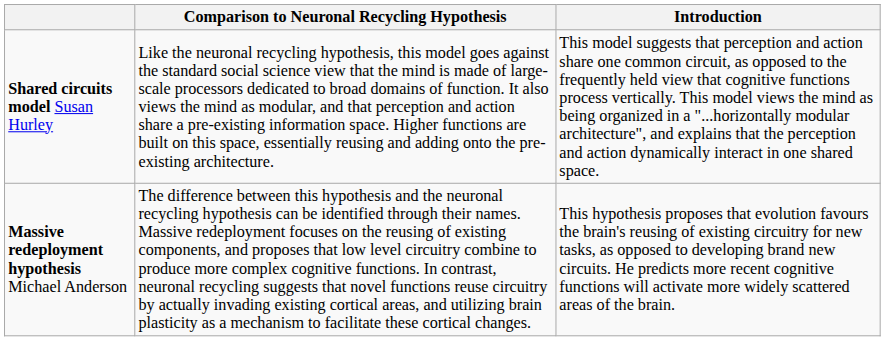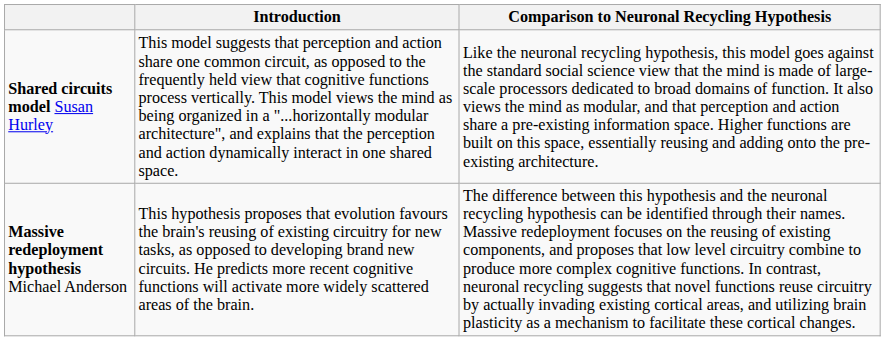 <table class="wikitable">
 <tr>
 <th></th>
+<th>Introduction</th>
 <th>Comparison to Neuronal Recycling Hypothesis</th>
-<th>Introduction</th>
 </tr>
 <tr>
 <td><strong>Shared circuits model</strong> <a href='#'>Susan Hurley</a></td>
+<td>This model suggests that perception and action share one common circuit, as opposed to the frequently held view that cognitive functions process vertically. This model views the mind as being organized in a "...horizontally modular architecture", and explains that the perception and action dynamically interact in one shared space.</td>
 <td>Like the neuronal recycling hypothesis, this model goes against the standard social science view that the mind is made of large-scale processors dedicated to broad domains of function. It also views the mind as modular, and that perception and action share a pre-existing information space. Higher functions are built on this space, essentially reusing and adding onto the pre-existing architecture.</td>
-<td>This model suggests that perception and action share one common circuit, as opposed to the frequently held view that cognitive functions process vertically. This model views the mind as being organized in a "...horizontally modular architecture", and explains that the perception and action dynamically interact in one shared space.</td>
 </tr>
 <tr>
 <td><strong>Massive redeployment hypothesis</strong> Michael Anderson</td>
+<td>This hypothesis proposes that evolution favours the brain's reusing of existing circuitry for new tasks, as opposed to developing brand new circuits. He predicts more recent cognitive functions will activate more widely scattered areas of the brain.</td>
 <td>The difference between this hypothesis and the neuronal recycling hypothesis can be identified through their names. Massive redeployment focuses on the reusing of existing components, and proposes that low level circuitry combine to produce more complex cognitive functions. In contrast, neuronal recycling suggests that novel functions reuse circuitry by actually invading existing cortical areas, and utilizing brain plasticity as a mechanism to facilitate these cortical changes.</td>
-<td>This hypothesis proposes that evolution favours the brain's reusing of existing circuitry for new tasks, as opposed to developing brand new circuits. He predicts more recent cognitive functions will activate more widely scattered areas of the brain.</td>
 </tr>
 </table>
